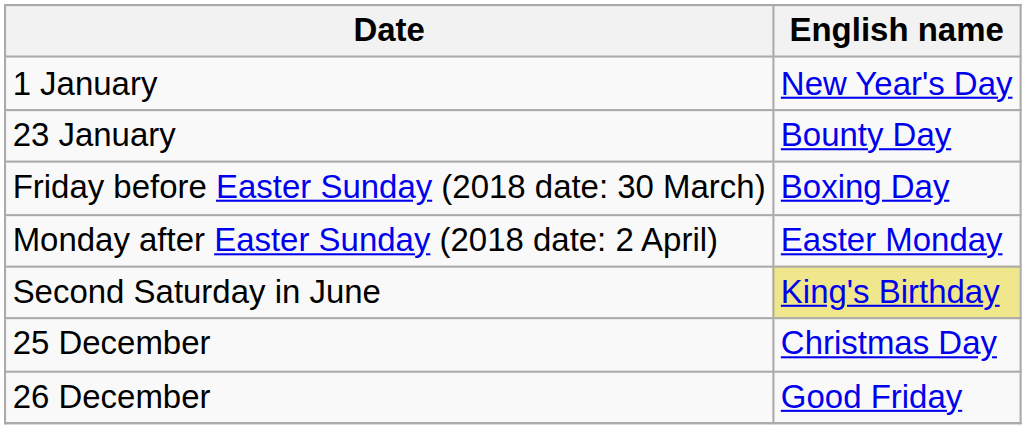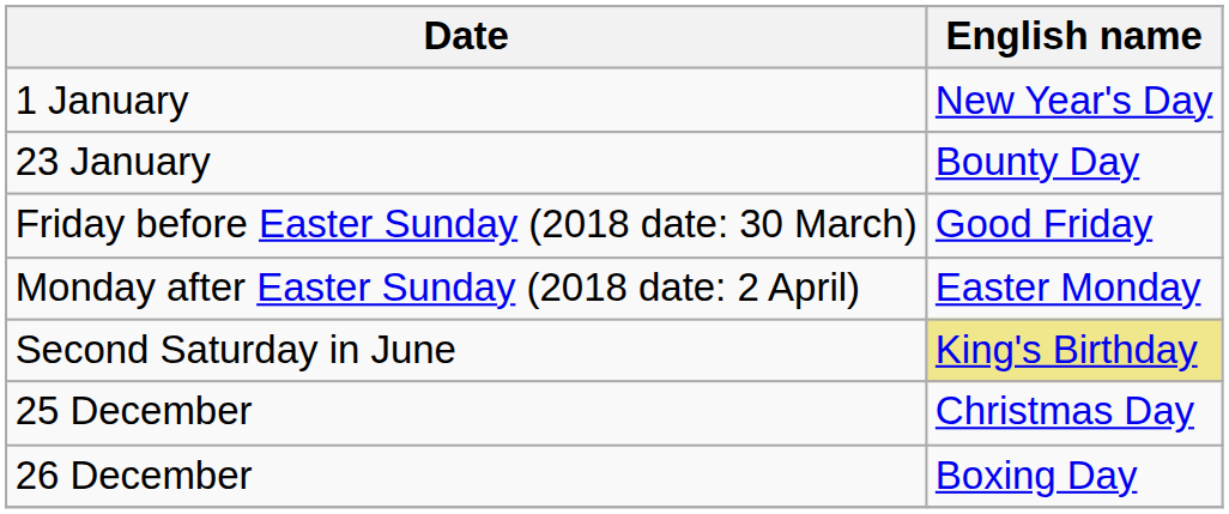 <table class="wikitable">
 <tr>
 </tr>
 <tr>
 <th>Date</th>
 <th>English name</th>
 </tr>
 <tr>
 <td>1 January</td>
 <td><a href='#'>New Year's Day</a></td>
 </tr>
 <tr>
 <td>23 January</td>
 <td><a href='#'>Bounty Day</a></td>
 </tr>
 <tr>
 <td>Friday before <a href='#'>Easter Sunday</a> (2018 date: 30 March)</td>
-<td><a href='#'>Boxing Day</a></td>
+<td><a href='#'>Good Friday</a></td>
 </tr>
 <tr>
 <td>Monday after <a href='#'>Easter Sunday</a> (2018 date: 2 April)</td>
 <td><a href='#'>Easter Monday</a></td>
 </tr>
 <tr>
 <td>Second Saturday in June</td>
 <td style="background: khaki;"><a href='#'>King's Birthday</a></td>
 </tr>
 <tr>
 <td>25 December</td>
 <td><a href='#'>Christmas Day</a></td>
 </tr>
 <tr>
 <td>26 December</td>
-<td><a href='#'>Good Friday</a></td>
+<td><a href='#'>Boxing Day</a></td>
 </tr>
 <tr>
 </tr>
 </table>
